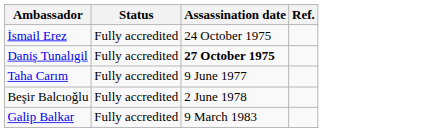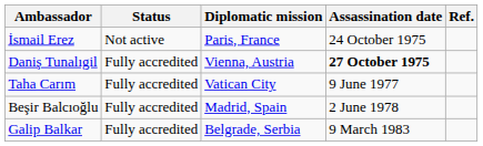 <table class="wikitable">
 <tr>
 <th>Ambassador</th>
 <th>Status</th>
+<th>Diplomatic mission</th>
 <th>Assassination date</th>
 <th>Ref.</th>
 </tr>
 <tr>
 <td><a href='#'>İsmail Erez</a></td>
-<td>Fully accredited</td>
+<td>Not active</td>
+<td><a href='#'>Paris, France</a></td>
 <td>24 October 1975</td>
 <td></td>
 </tr>
 <tr>
 <td><a href='#'>Daniş Tunalıgil</a></td>
 <td>Fully accredited</td>
+<td><a href='#'>Vienna, Austria</a></td>
 <td><strong>27 October 1975</strong></td>
 <td></td>
 </tr>
 <tr>
 <td><a href='#'>Taha Carım</a></td>
 <td>Fully accredited</td>
+<td><a href='#'>Vatican City</a></td>
 <td>9 June 1977</td>
 <td></td>
 </tr>
 <tr>
 <td>Beşir Balcıoğlu</td>
 <td>Fully accredited</td>
+<td><a href='#'>Madrid, Spain</a></td>
 <td>2 June 1978</td>
 <td></td>
 </tr>
 <tr>
 <td><a href='#'>Galip Balkar</a></td>
 <td>Fully accredited</td>
+<td><a href='#'>Belgrade, Serbia</a></td>
 <td>9 March 1983</td>
 <td></td>
 </tr>
 </table>
